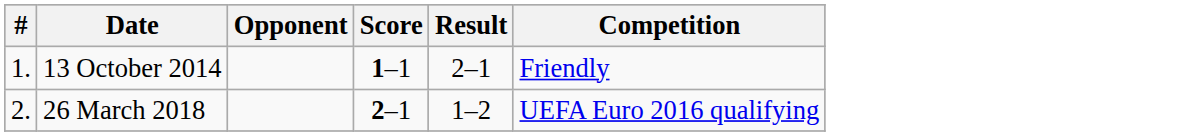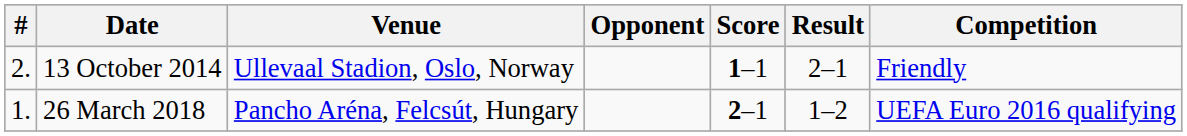 <table class="wikitable">
 <tr>
 <th>#</th>
 <th>Date</th>
+<th>Venue</th>
 <th>Opponent</th>
 <th>Score</th>
 <th>Result</th>
 <th>Competition</th>
 </tr>
 <tr>
-<td>1.</td>
+<td>2.</td>
 <td>13 October 2014</td>
+<td><a href='#'>Ullevaal Stadion</a>, <a href='#'>Oslo</a>, Norway</td>
 <td></td>
 <td align=center><strong>1</strong>–1</td>
 <td align=center>2–1</td>
 <td><a href='#'>Friendly</a></td>
 </tr>
 <tr>
-<td>2.</td>
+<td>1.</td>
 <td>26 March 2018</td>
+<td><a href='#'>Pancho Aréna</a>, <a href='#'>Felcsút</a>, Hungary</td>
 <td></td>
 <td align=center><strong>2</strong>–1</td>
 <td align=center>1–2</td>
 <td><a href='#'>UEFA Euro 2016 qualifying</a></td>
 </tr>
 </table>
